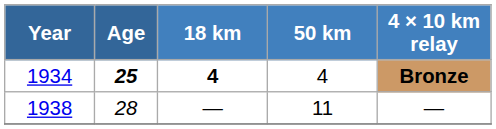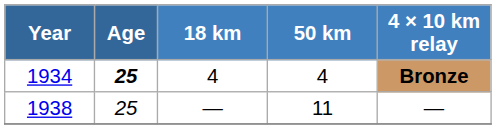 <table class="wikitable" style="font-size:95%; text-align:center; border:grey solid 1px; border-collapse:collapse; background:#ffffff;">
 <tr>
 <th style="background-color:#369; color:white; width:60px;"> Year </th>
 <th style="background-color:#369; color:white; width:40px;"> Age </th>
 <th style="background-color:#4180be; color:white; width:75px;"> 18 km </th>
 <th style="background-color:#4180be; color:white; width:75px;"> 50 km </th>
 <th style="background-color:#4180be; color:white; width:75px;"> 4 × 10 km <br> relay </th>
 </tr>
 <tr>
 <td><a href='#'>1934</a></td>
 <td><strong><em>25</em></strong></td>
-<td><strong>4</strong></td>
+<td>4</td>
 <td>4</td>
 <td bgcolor="cc9966"><strong>Bronze</strong></td>
 </tr>
 <tr>
 <td><a href='#'>1938</a></td>
-<td><em>28</em></td>
+<td><em>25</em></td>
 <td>—</td>
 <td>11</td>
 <td>—</td>
 </tr>
 <tr>
 </tr>
 </table>
